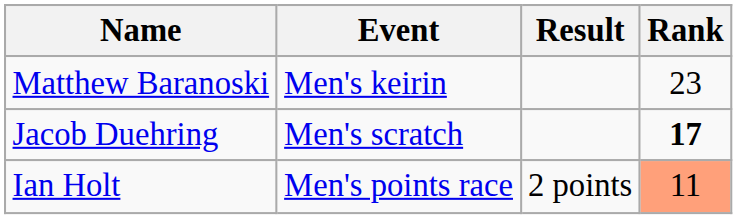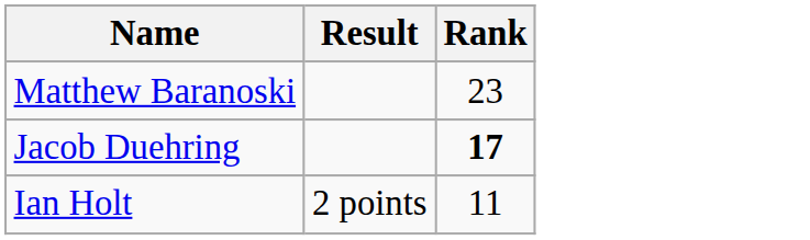 <table class="wikitable sortable">
 <tr>
 <th>Name</th>
-<th>Event</th>
 <th>Result</th>
 <th>Rank</th>
 </tr>
 <tr>
 <td><a href='#'>Matthew Baranoski</a></td>
-<td><a href='#'>Men's keirin</a></td>
 <td></td>
 <td align=center>23</td>
 </tr>
 <tr>
 <td><a href='#'>Jacob Duehring</a></td>
-<td><a href='#'>Men's scratch</a></td>
 <td></td>
 <td align=center><strong>17</strong></td>
 </tr>
 <tr>
 <td><a href='#'>Ian Holt</a></td>
-<td><a href='#'>Men's points race</a></td>
 <td>2 points</td>
-<td align=center style="background: lightsalmon;">11</td>
+<td align=center>11</td>
 </tr>
 </table>
